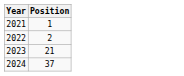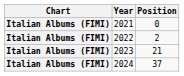 <table class="wikitable plainrowheaders" style="text-align:center;">
 <tr>
+<th>Chart</th>
 <th>Year</th>
 <th>Position</th>
 </tr>
 <tr>
+<th scope="row">Italian Albums (FIMI)</th>
 <td>2021</td>
-<td>1</td>
+<td>0</td>
 </tr>
 <tr>
+<th scope="row">Italian Albums (FIMI)</th>
 <td>2022</td>
 <td>2</td>
 </tr>
 <tr>
+<th scope="row">Italian Albums (FIMI)</th>
 <td>2023</td>
 <td>21</td>
 </tr>
 <tr>
+<th scope="row">Italian Albums (FIMI)</th>
 <td>2024</td>
 <td>37</td>
 </tr>
 </table>
